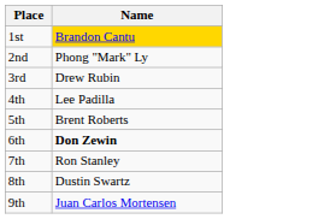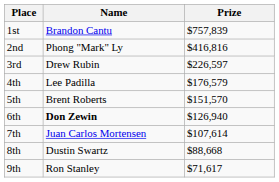 <table class="wikitable">
 <tr>
 <th width="50">Place</th>
 <th width="200">Name</th>
+<th width="125">Prize</th>
 </tr>
 <tr>
 <td>1st</td>
-<td style="background: gold;"><a href='#'>Brandon Cantu</a></td>
+<td><a href='#'>Brandon Cantu</a></td>
+<td>$757,839</td>
 </tr>
 <tr>
 <td>2nd</td>
 <td>Phong "Mark" Ly</td>
+<td>$416,816</td>
 </tr>
 <tr>
 <td>3rd</td>
 <td>Drew Rubin</td>
+<td>$226,597</td>
 </tr>
 <tr>
 <td>4th</td>
 <td>Lee Padilla</td>
+<td>$176,579</td>
 </tr>
 <tr>
 <td>5th</td>
 <td>Brent Roberts</td>
+<td>$151,570</td>
 </tr>
 <tr>
 <td>6th</td>
 <td><strong>Don Zewin</strong></td>
+<td>$126,940</td>
 </tr>
 <tr>
 <td>7th</td>
-<td>Ron Stanley</td>
+<td><a href='#'>Juan Carlos Mortensen</a></td>
+<td>$107,614</td>
 </tr>
 <tr>
 <td>8th</td>
 <td>Dustin Swartz</td>
+<td>$88,668</td>
 </tr>
 <tr>
 <td>9th</td>
-<td><a href='#'>Juan Carlos Mortensen</a></td>
+<td>Ron Stanley</td>
+<td>$71,617</td>
 </tr>
 </table>
